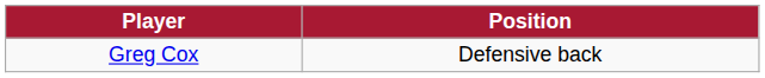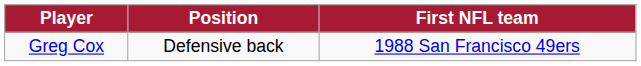 <table class="wikitable" width="65%">
 <tr align="center" style="background:#A81933;color:#FFFFFF;">
 <td><strong>Player</strong></td>
 <td><strong>Position</strong></td>
+<td><strong>First NFL team</strong></td>
 </tr>
 <tr align="center" bgcolor="">
 <td><a href='#'>Greg Cox</a></td>
 <td>Defensive back</td>
+<td><a href='#'>1988 San Francisco 49ers</a></td>
 </tr>
 </table>
